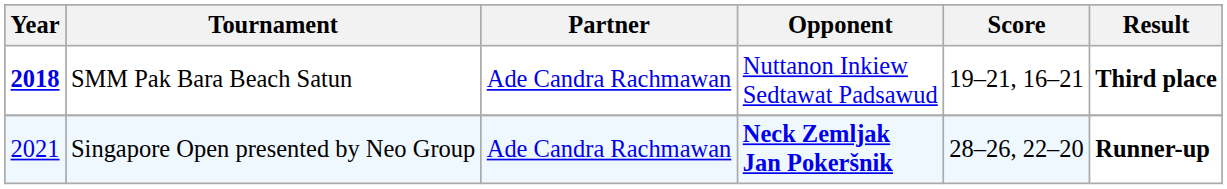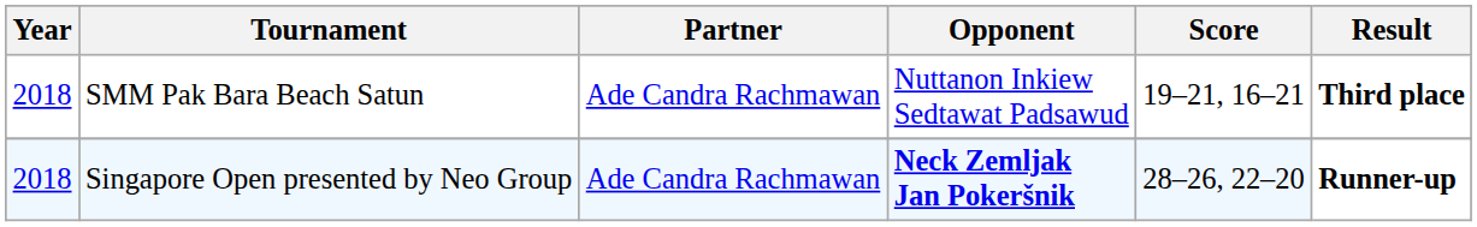 <table class="sortable wikitable" style="font-size: 90%;">
 <tr>
 <th>Year</th>
 <th>Tournament</th>
 <th>Partner</th>
 <th>Opponent</th>
 <th>Score</th>
 <th>Result</th>
 </tr>
 <tr style="background:#ffffff">
-<td align="center"><strong><a href='#'>2018</a></strong></td>
+<td align="center"><a href='#'>2018</a></td>
 <td align="left">SMM Pak Bara Beach Satun</td>
 <td align="left"> <a href='#'>Ade Candra Rachmawan</a></td>
 <td align="left"> <a href='#'>Nuttanon Inkiew</a>  <br>  <a href='#'>Sedtawat Padsawud</a></td>
 <td align="left">19–21, 16–21</td>
 <td style="text-align:left; background:white"> <strong>Third place</strong></td>
 </tr>
 <tr>
 </tr>
 <tr style="background:#f0f8ff">
-<td align="center"><a href='#'>2021</a></td>
+<td align="center"><a href='#'>2018</a></td>
 <td align="left">Singapore Open presented by Neo Group</td>
 <td align="left"> <a href='#'>Ade Candra Rachmawan</a></td>
 <td align="left"><strong> <a href='#'>Neck Zemljak</a>  <br>  <a href='#'>Jan Pokeršnik</a></strong></td>
 <td align="left">28–26, 22–20</td>
 <td style="text-align:left; background:white"> <strong>Runner-up</strong></td>
 </tr>
 </table>
